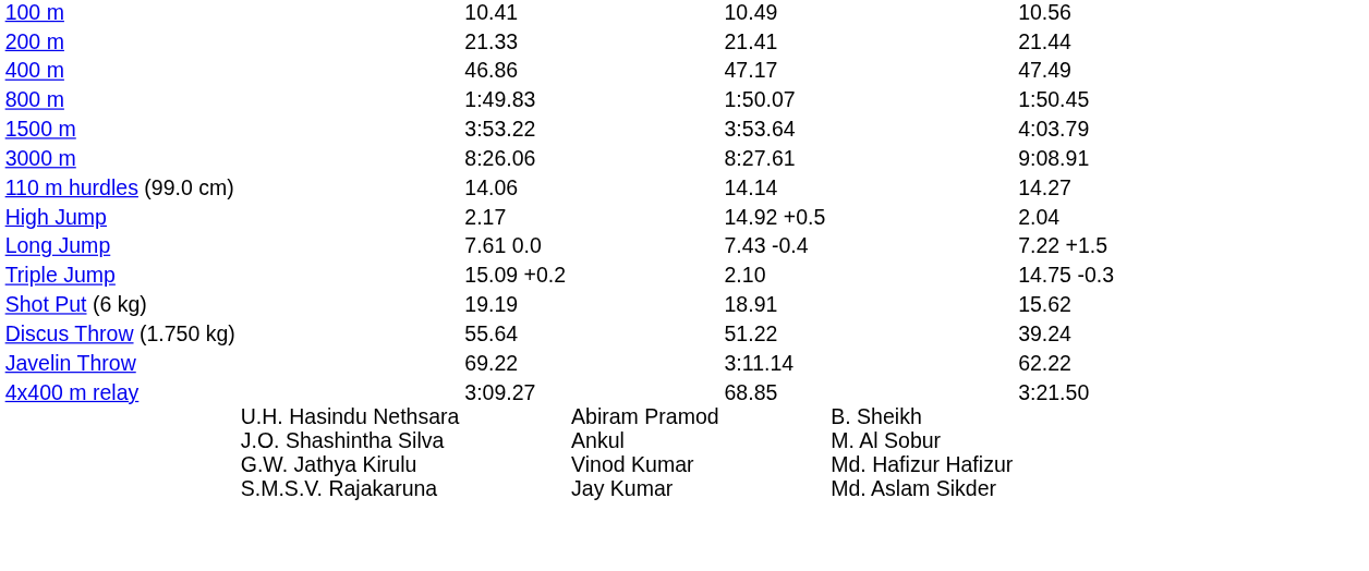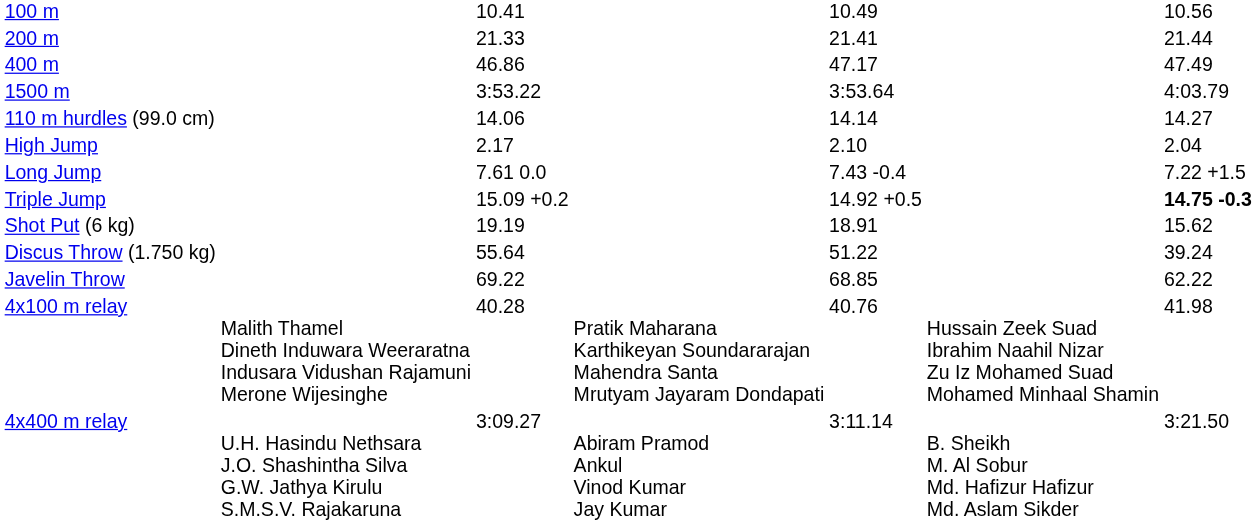 <table>
 <tr valign="top">
 <td><a href='#'>100 m</a></td>
 <td></td>
 <td>10.41</td>
 <td></td>
 <td>10.49</td>
 <td></td>
 <td>10.56</td>
 </tr>
 <tr valign="top">
 <td><a href='#'>200 m</a></td>
 <td></td>
 <td>21.33</td>
 <td></td>
 <td>21.41</td>
 <td></td>
 <td>21.44</td>
 </tr>
 <tr valign="top">
 <td><a href='#'>400 m</a></td>
 <td></td>
 <td>46.86</td>
 <td></td>
 <td>47.17</td>
 <td></td>
 <td>47.49</td>
 </tr>
 <tr valign="top">
-<td><a href='#'>800 m</a></td>
-<td></td>
-<td>1:49.83</td>
-<td></td>
-<td>1:50.07</td>
-<td></td>
-<td>1:50.45</td>
-</tr>
-<tr valign="top">
 <td><a href='#'>1500 m</a></td>
 <td></td>
 <td>3:53.22</td>
 <td></td>
 <td>3:53.64</td>
 <td></td>
 <td>4:03.79</td>
-</tr>
-<tr valign="top">
-<td><a href='#'>3000 m</a></td>
-<td></td>
-<td>8:26.06</td>
-<td></td>
-<td>8:27.61</td>
-<td></td>
-<td>9:08.91</td>
 </tr>
 <tr valign="top">
 <td><a href='#'>110 m hurdles</a> (99.0 cm)</td>
 <td></td>
 <td>14.06</td>
 <td></td>
 <td>14.14</td>
 <td></td>
 <td>14.27</td>
 </tr>
 <tr valign="top">
 <td><a href='#'>High Jump</a></td>
 <td></td>
 <td>2.17</td>
 <td></td>
-<td>14.92 +0.5</td>
+<td>2.10</td>
 <td></td>
 <td>2.04</td>
 </tr>
 <tr valign="top">
 <td><a href='#'>Long Jump</a></td>
 <td></td>
 <td>7.61 0.0</td>
 <td></td>
 <td>7.43 -0.4</td>
 <td></td>
 <td>7.22 +1.5</td>
 </tr>
 <tr valign="top">
 <td><a href='#'>Triple Jump</a></td>
 <td></td>
 <td>15.09 +0.2</td>
 <td></td>
-<td>2.10</td>
+<td>14.92 +0.5</td>
 <td></td>
-<td>14.75 -0.3</td>
+<td><strong>14.75 -0.3</strong></td>
 </tr>
 <tr valign="top">
 <td><a href='#'>Shot Put</a> (6 kg)</td>
 <td></td>
 <td>19.19</td>
 <td></td>
 <td>18.91</td>
 <td></td>
 <td>15.62</td>
 </tr>
 <tr valign="top">
 <td><a href='#'>Discus Throw</a> (1.750 kg)</td>
 <td></td>
 <td>55.64</td>
 <td></td>
 <td>51.22</td>
 <td></td>
 <td>39.24</td>
 </tr>
 <tr valign="top">
 <td><a href='#'>Javelin Throw</a></td>
 <td></td>
 <td>69.22</td>
 <td></td>
-<td>3:11.14</td>
+<td>68.85</td>
 <td></td>
 <td>62.22</td>
+</tr>
+<tr valign="top">
+<td><a href='#'>4x100 m relay</a></td>
+<td> <br> Malith Thamel <br> Dineth Induwara Weeraratna <br> Indusara Vidushan Rajamuni <br> Merone Wijesinghe</td>
+<td>40.28</td>
+<td> <br> Pratik Maharana <br> Karthikeyan Soundararajan <br> Mahendra Santa <br> Mrutyam Jayaram Dondapati</td>
+<td>40.76</td>
+<td> <br> Hussain Zeek Suad <br> Ibrahim Naahil Nizar <br> Zu Iz Mohamed Suad <br> Mohamed Minhaal Shamin</td>
+<td>41.98</td>
 </tr>
 <tr valign="top">
 <td><a href='#'>4x400 m relay</a></td>
 <td> <br> U.H. Hasindu Nethsara <br> J.O. Shashintha Silva <br> G.W. Jathya Kirulu <br> S.M.S.V. Rajakaruna</td>
 <td>3:09.27</td>
 <td> <br> Abiram Pramod <br> Ankul <br> Vinod Kumar <br> Jay Kumar</td>
-<td>68.85</td>
+<td>3:11.14</td>
 <td> <br> B. Sheikh <br> M. Al Sobur <br> Md. Hafizur Hafizur <br> Md. Aslam Sikder</td>
 <td>3:21.50</td>
 </tr>
 </table>
